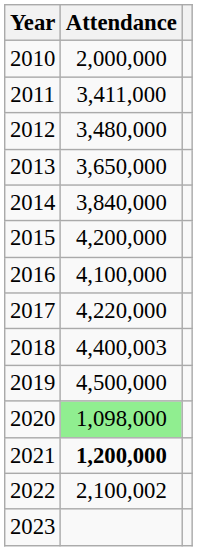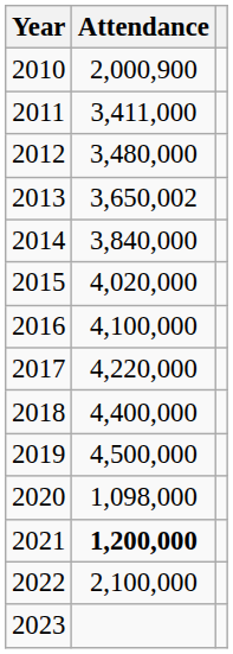 <table class="wikitable sortable" style="text-align:center">
 <tr>
 <th scope="col">Year</th>
 <th scope="col">Attendance</th>
 <th scope="col" class="unsortable"></th>
 </tr>
 <tr>
 <td>2010</td>
-<td>2,000,000</td>
+<td>2,000,900</td>
 <td></td>
 </tr>
 <tr>
 <td>2011</td>
 <td>3,411,000</td>
 <td></td>
 </tr>
 <tr>
 <td>2012</td>
 <td>3,480,000</td>
 <td></td>
 </tr>
 <tr>
 <td>2013</td>
-<td>3,650,000</td>
+<td>3,650,002</td>
 <td></td>
 </tr>
 <tr>
 <td>2014</td>
 <td>3,840,000</td>
 <td></td>
 </tr>
 <tr>
 <td>2015</td>
-<td>4,200,000</td>
+<td>4,020,000</td>
 <td></td>
 </tr>
 <tr>
 <td>2016</td>
 <td>4,100,000</td>
 <td></td>
 </tr>
 <tr>
 <td>2017</td>
 <td>4,220,000</td>
 <td></td>
 </tr>
 <tr>
 <td>2018</td>
-<td>4,400,003</td>
+<td>4,400,000</td>
 <td></td>
 </tr>
 <tr>
 <td>2019</td>
 <td>4,500,000</td>
 <td></td>
 </tr>
 <tr>
 <td>2020</td>
-<td style="background: lightgreen;">1,098,000</td>
+<td>1,098,000</td>
 <td></td>
 </tr>
 <tr>
 <td>2021</td>
 <td><strong>1,200,000</strong></td>
 <td></td>
 </tr>
 <tr>
 <td>2022</td>
-<td>2,100,002</td>
+<td>2,100,000</td>
 <td></td>
 </tr>
 <tr>
 <td>2023</td>
 <td></td>
 <td></td>
 </tr>
 </table>
